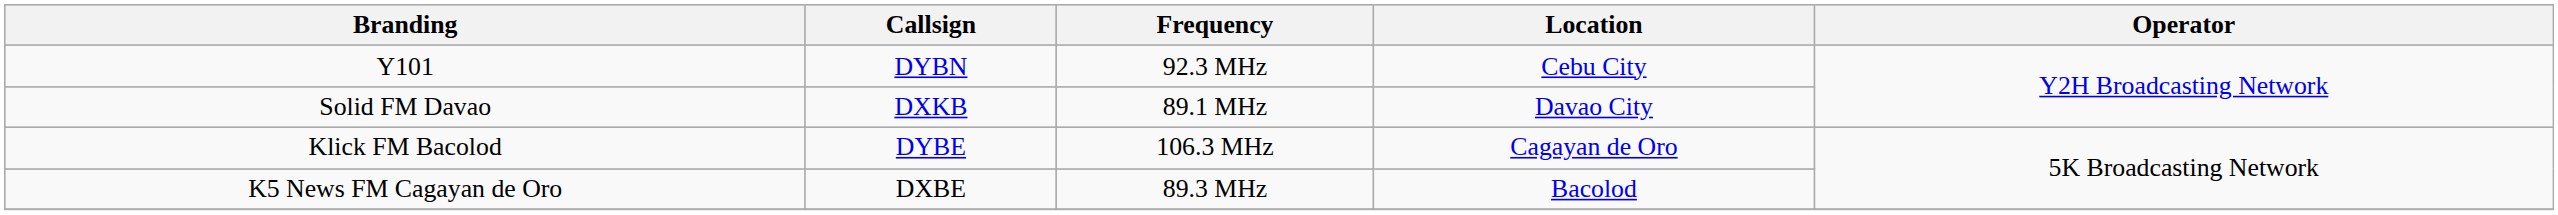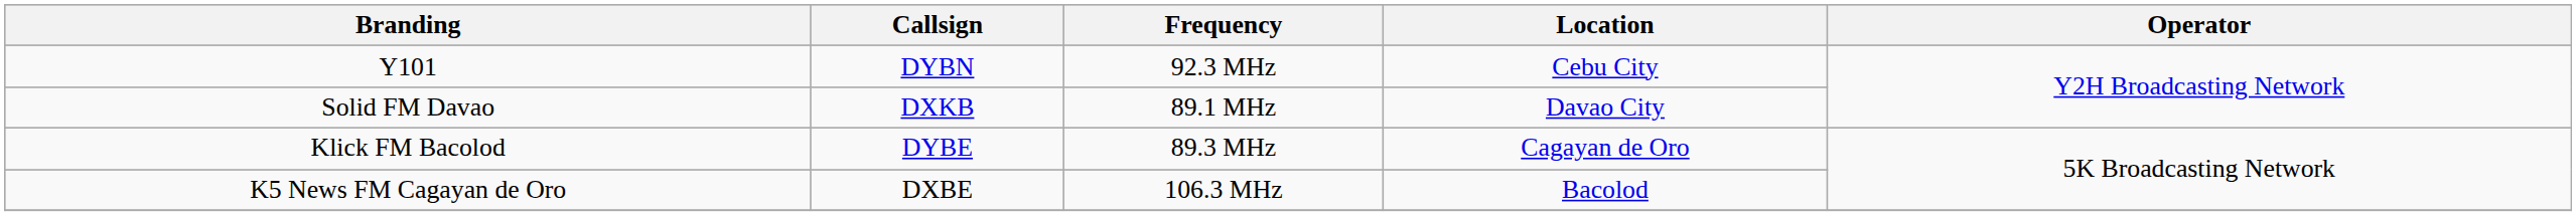 <table class="wikitable" style="width:100%; text-align:center;">
 <tr>
 <th>Branding</th>
 <th>Callsign</th>
 <th>Frequency</th>
 <th>Location</th>
 <th>Operator</th>
 </tr>
 <tr>
 <td>Y101</td>
 <td><a href='#'>DYBN</a></td>
 <td>92.3 MHz</td>
 <td><a href='#'>Cebu City</a></td>
 <td rowspan="2"><a href='#'>Y2H Broadcasting Network</a></td>
 </tr>
 <tr>
 <td>Solid FM Davao</td>
 <td><a href='#'>DXKB</a></td>
 <td>89.1 MHz</td>
 <td><a href='#'>Davao City</a></td>
 </tr>
 <tr>
 <td>Klick FM Bacolod</td>
 <td><a href='#'>DYBE</a></td>
-<td>106.3 MHz</td>
+<td>89.3 MHz</td>
 <td><a href='#'>Cagayan de Oro</a></td>
 <td rowspan=2>5K Broadcasting Network</td>
 </tr>
 <tr>
 <td>K5 News FM Cagayan de Oro</td>
 <td>DXBE</td>
-<td>89.3 MHz</td>
+<td>106.3 MHz</td>
 <td><a href='#'>Bacolod</a></td>
 </tr>
 <tr>
 </tr>
 </table>
